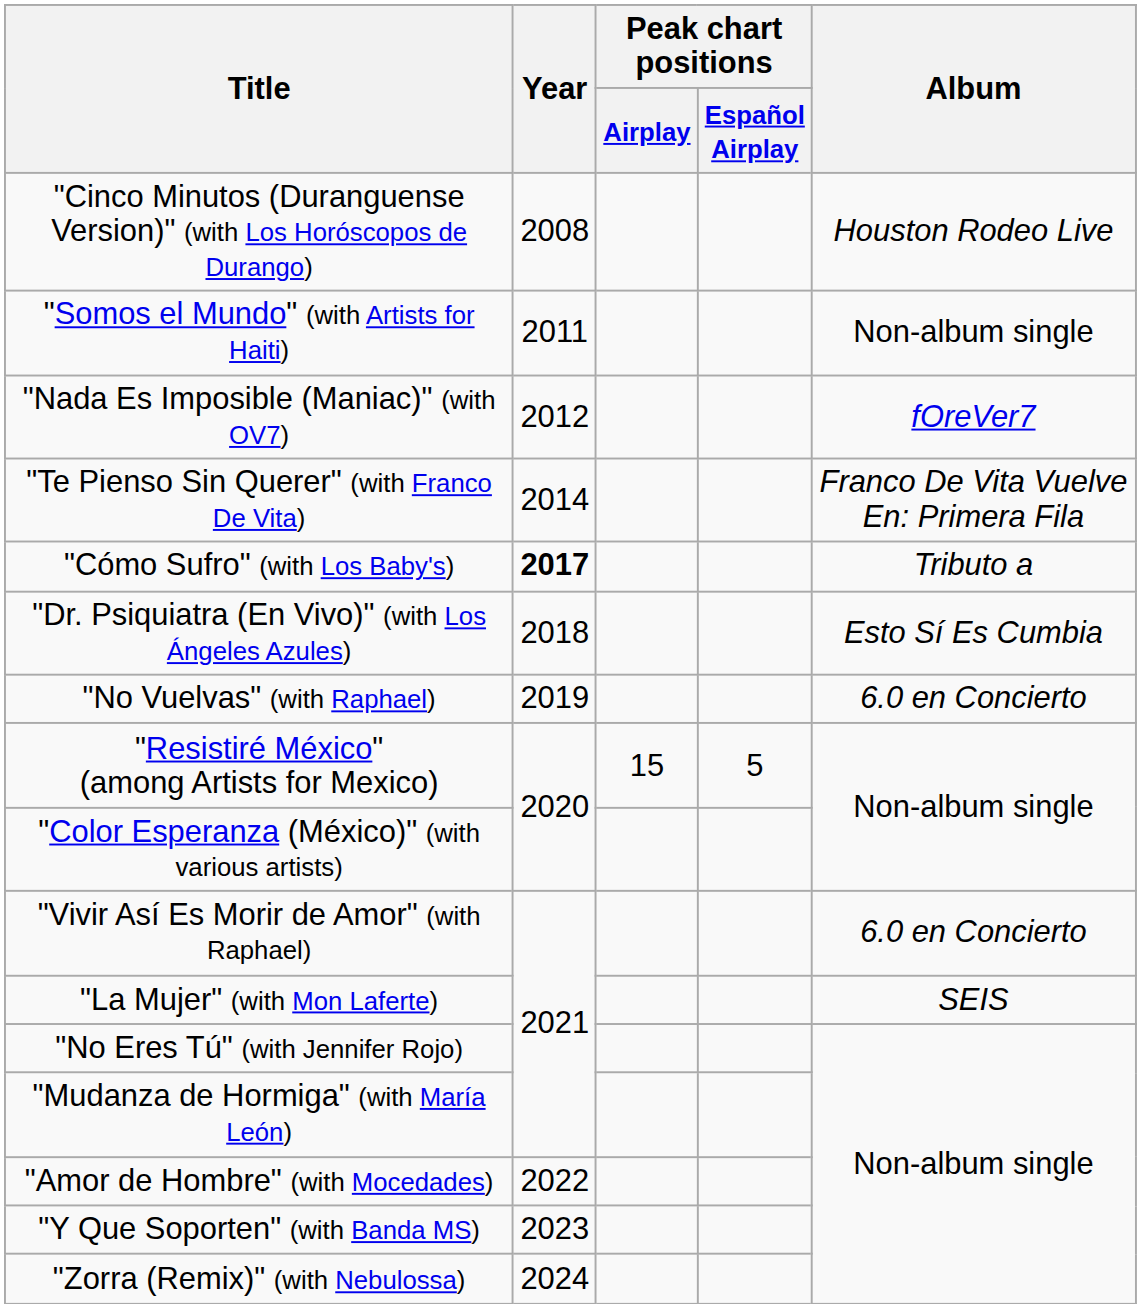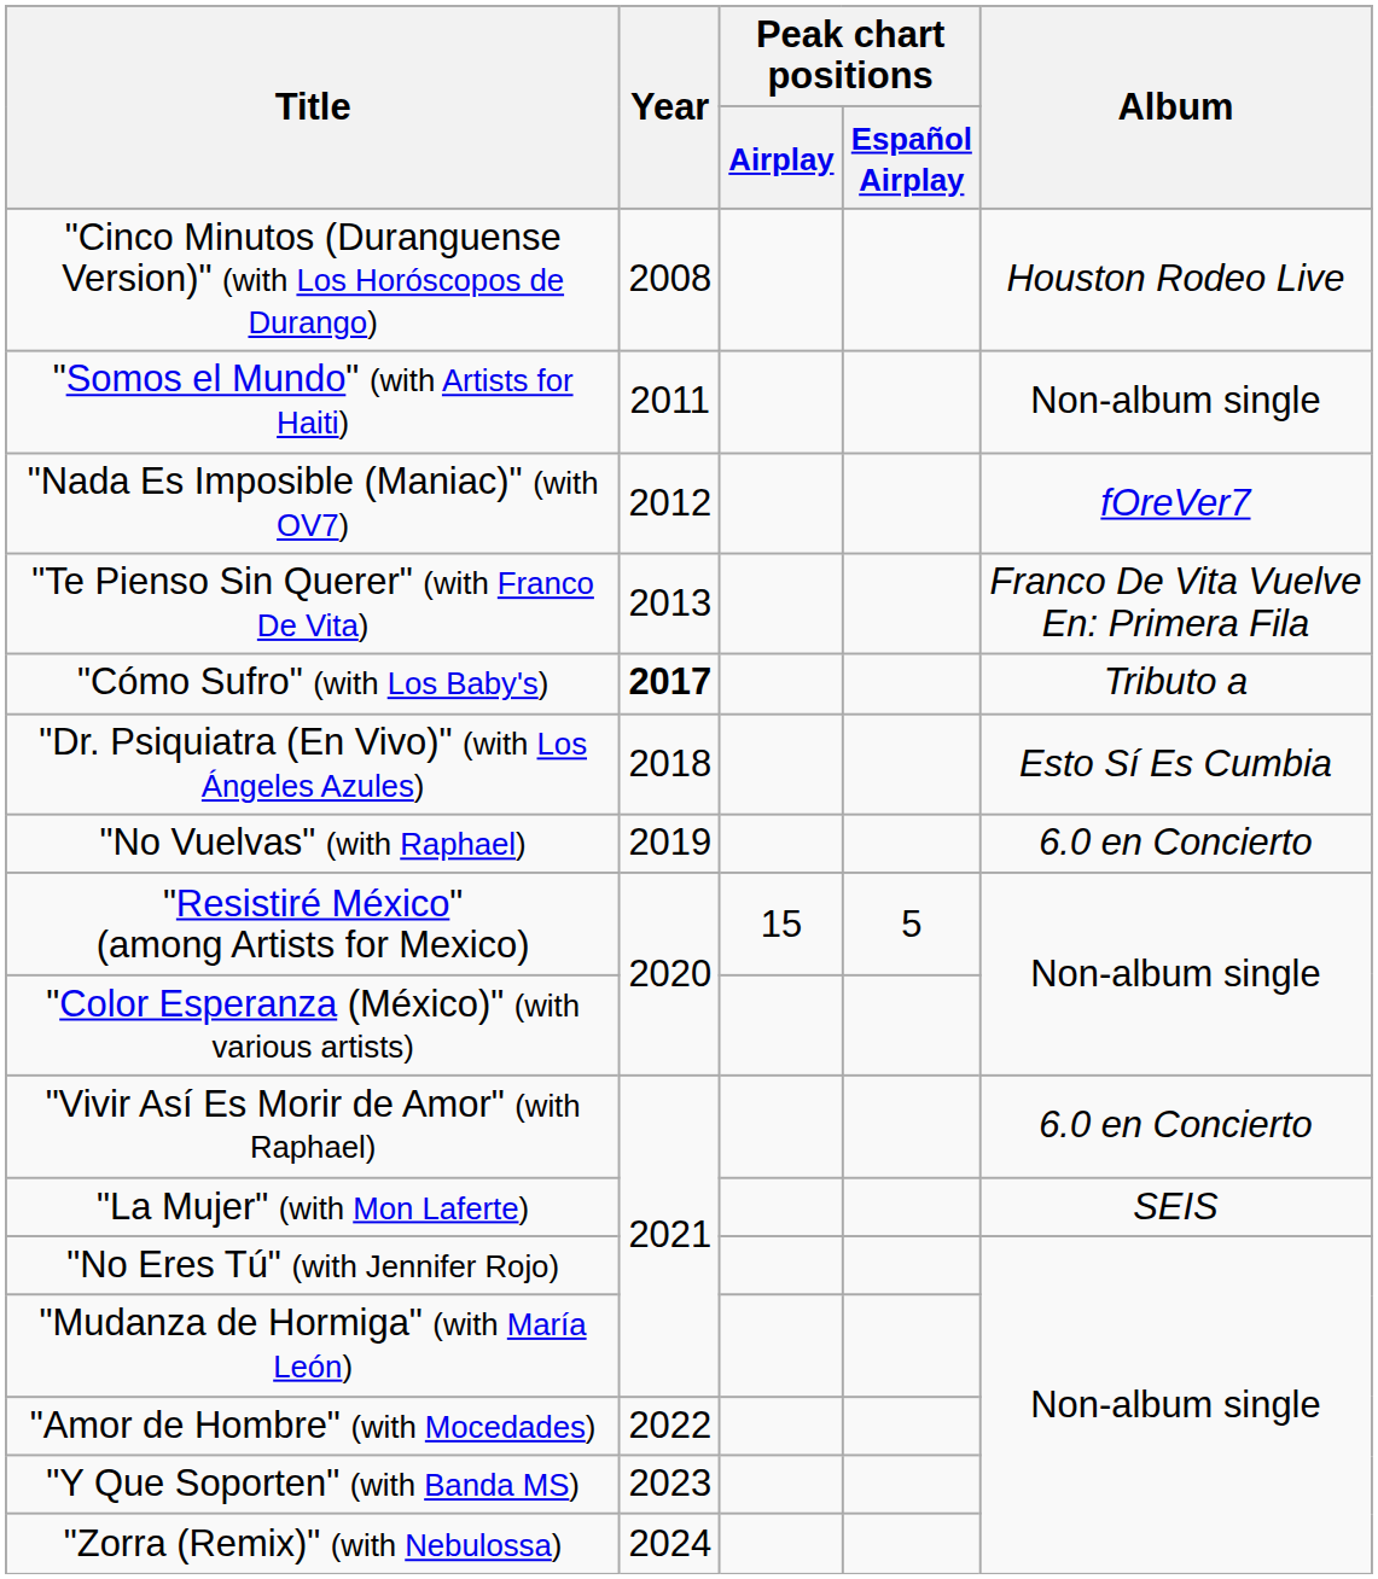 <table class="wikitable plainrowheaders" style="text-align:center;">
 <tr>
 <th rowspan="2" scope="col" style="width:16em;">Title</th>
 <th rowspan="2" scope="col" style="width:2em;">Year</th>
 <th colspan="2">Peak chart positions</th>
 <th rowspan="2" scope="col" style="width:10em;">Album</th>
 </tr>
 <tr>
 <th style="width:45px;"><small><a href='#'>Airplay</a></small></th>
 <th style="width:45px;"><small><a href='#'>Español<br>Airplay</a></small></th>
 </tr>
 <tr>
 <td>"Cinco Minutos (Duranguense Version)" <small>(with <a href='#'>Los Horóscopos de Durango</a>)</small></td>
 <td>2008</td>
 <td></td>
 <td></td>
 <td><em>Houston Rodeo Live</em></td>
 </tr>
 <tr>
 <td>"<a href='#'>Somos el Mundo</a>" <small>(with <a href='#'>Artists for Haiti</a>)</small></td>
 <td>2011</td>
 <td></td>
 <td></td>
 <td>Non-album single</td>
 </tr>
 <tr>
 <td>"Nada Es Imposible (Maniac)" <small>(with <a href='#'>OV7</a>)</small></td>
 <td>2012</td>
 <td></td>
 <td></td>
 <td><em><a href='#'>fOreVer7</a></em></td>
 </tr>
 <tr>
 <td>"Te Pienso Sin Querer" <small>(with <a href='#'>Franco De Vita</a>)</small></td>
-<td>2014</td>
+<td>2013</td>
 <td></td>
 <td></td>
 <td><em>Franco De Vita Vuelve En: Primera Fila</em></td>
 </tr>
 <tr>
 <td>"Cómo Sufro" <small>(with <a href='#'>Los Baby's</a>)</small></td>
 <td><strong>2017</strong></td>
 <td></td>
 <td></td>
 <td><em>Tributo a</em></td>
 </tr>
 <tr>
 <td>"Dr. Psiquiatra (En Vivo)" <small>(with <a href='#'>Los Ángeles Azules</a>)</small></td>
 <td>2018</td>
 <td></td>
 <td></td>
 <td><em>Esto Sí Es Cumbia</em></td>
 </tr>
 <tr>
 <td>"No Vuelvas" <small>(with <a href='#'>Raphael</a>)</small></td>
 <td>2019</td>
 <td></td>
 <td></td>
 <td><em>6.0 en Concierto</em></td>
 </tr>
 <tr>
 <td scope="row">"<a href='#'>Resistiré México</a>"<br><span>(among Artists for Mexico)</span></td>
 <td rowspan="2">2020</td>
 <td>15</td>
 <td>5</td>
 <td rowspan="2">Non-album single</td>
 </tr>
 <tr>
 <td>"<a href='#'>Color Esperanza</a> (México)" <small>(with various artists)</small></td>
 <td></td>
 <td></td>
 </tr>
 <tr>
 <td>"Vivir Así Es Morir de Amor" <small>(with Raphael)</small></td>
 <td rowspan="4">2021</td>
 <td></td>
 <td></td>
 <td><em>6.0 en Concierto</em></td>
 </tr>
 <tr>
 <td>"La Mujer" <small>(with <a href='#'>Mon Laferte</a>)</small></td>
 <td></td>
 <td></td>
 <td><em>SEIS</em></td>
 </tr>
 <tr>
 <td>"No Eres Tú" <small>(with Jennifer Rojo)</small></td>
 <td></td>
 <td></td>
 <td rowspan="5">Non-album single</td>
 </tr>
 <tr>
 <td>"Mudanza de Hormiga" <small>(with <a href='#'>María León</a>)</small></td>
 <td></td>
 <td></td>
 </tr>
 <tr>
 <td>"Amor de Hombre" <small>(with <a href='#'>Mocedades</a>)</small></td>
 <td>2022</td>
 <td></td>
 <td></td>
 </tr>
 <tr>
 <td>"Y Que Soporten" <small>(with <a href='#'>Banda MS</a>)</small></td>
 <td>2023</td>
 <td></td>
 <td></td>
 </tr>
 <tr>
 <td>"Zorra (Remix)" <small>(with <a href='#'>Nebulossa</a>)</small></td>
 <td>2024</td>
 <td></td>
 <td></td>
 </tr>
 </table>
